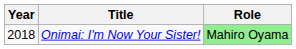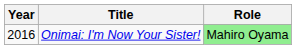 <table class="wikitable" style="font-size: 90%;">
 <tr>
 <th>Year</th>
 <th>Title</th>
 <th>Role</th>
 </tr>
 <tr>
-<td>2018</td>
+<td>2016</td>
 <td><em><a href='#'>Onimai: I'm Now Your Sister!</a></em></td>
 <td style="background: lightgreen;">Mahiro Oyama</td>
 </tr>
 </table>
